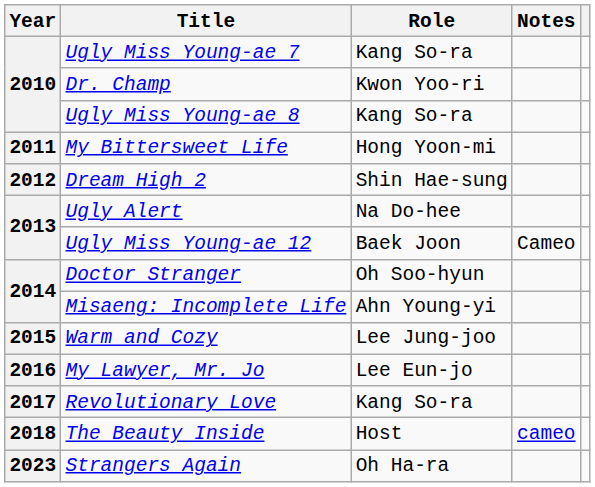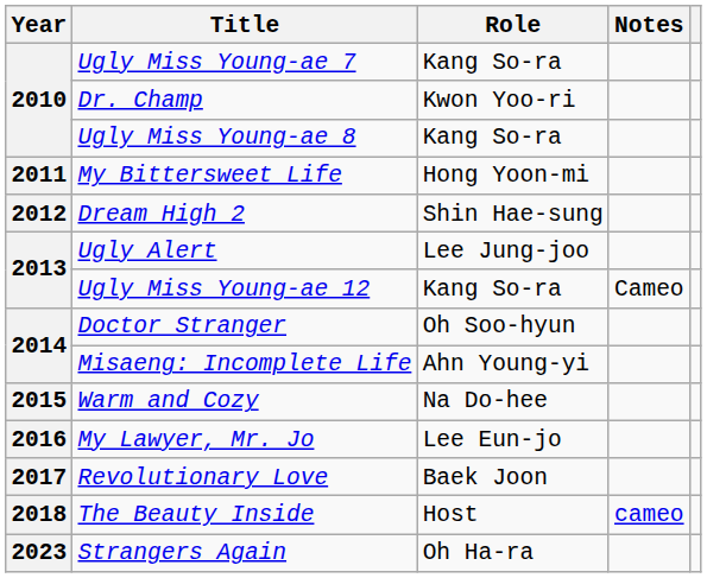 <table class="wikitable sortable plainrowheaders">
 <tr>
 <th>Year</th>
 <th>Title</th>
 <th>Role</th>
 <th>Notes</th>
 <th class="unsortable"></th>
 </tr>
 <tr>
 <th scope="row" rowspan=3>2010</th>
 <td><em><a href='#'>Ugly Miss Young-ae 7</a></em></td>
 <td>Kang So-ra</td>
 <td></td>
 <td></td>
 </tr>
 <tr>
 <td><em><a href='#'>Dr. Champ</a></em></td>
 <td>Kwon Yoo-ri</td>
 <td></td>
 <td></td>
 </tr>
 <tr>
 <td><em><a href='#'>Ugly Miss Young-ae 8</a></em></td>
 <td>Kang So-ra</td>
 <td></td>
 <td></td>
 </tr>
 <tr>
 <th scope="row">2011</th>
 <td><em><a href='#'>My Bittersweet Life</a></em></td>
 <td>Hong Yoon-mi</td>
 <td></td>
 <td></td>
 </tr>
 <tr>
 <th scope="row">2012</th>
 <td><em><a href='#'>Dream High 2</a></em></td>
 <td>Shin Hae-sung</td>
 <td></td>
 <td></td>
 </tr>
 <tr>
 <th scope="row" rowspan=2>2013</th>
 <td><em><a href='#'>Ugly Alert</a></em></td>
-<td>Na Do-hee</td>
+<td>Lee Jung-joo</td>
 <td></td>
 <td></td>
 </tr>
 <tr>
 <td><em><a href='#'>Ugly Miss Young-ae 12</a></em></td>
-<td>Baek Joon</td>
+<td>Kang So-ra</td>
 <td>Cameo</td>
 <td></td>
 </tr>
 <tr>
 <th scope="row" rowspan=2>2014</th>
 <td><em><a href='#'>Doctor Stranger</a></em></td>
 <td>Oh Soo-hyun</td>
 <td></td>
 <td></td>
 </tr>
 <tr>
 <td><em><a href='#'>Misaeng: Incomplete Life</a></em></td>
 <td>Ahn Young-yi</td>
 <td></td>
 <td></td>
 </tr>
 <tr>
 <th scope="row">2015</th>
 <td><em><a href='#'>Warm and Cozy</a></em></td>
-<td>Lee Jung-joo</td>
+<td>Na Do-hee</td>
 <td></td>
 <td></td>
 </tr>
 <tr>
 <th scope="row">2016</th>
 <td><em><a href='#'>My Lawyer, Mr. Jo</a></em></td>
 <td>Lee Eun-jo</td>
 <td></td>
 <td></td>
 </tr>
 <tr>
 <th scope="row">2017</th>
 <td><em><a href='#'>Revolutionary Love</a></em></td>
-<td>Kang So-ra</td>
+<td>Baek Joon</td>
 <td></td>
 <td></td>
 </tr>
 <tr>
 <th scope="row">2018</th>
 <td><em><a href='#'>The Beauty Inside</a></em></td>
 <td>Host</td>
 <td><a href='#'>cameo</a></td>
 <td></td>
 </tr>
 <tr>
 <th scope="row">2023</th>
 <td><em><a href='#'>Strangers Again</a></em></td>
 <td>Oh Ha-ra</td>
 <td></td>
 <td></td>
 </tr>
 </table>
